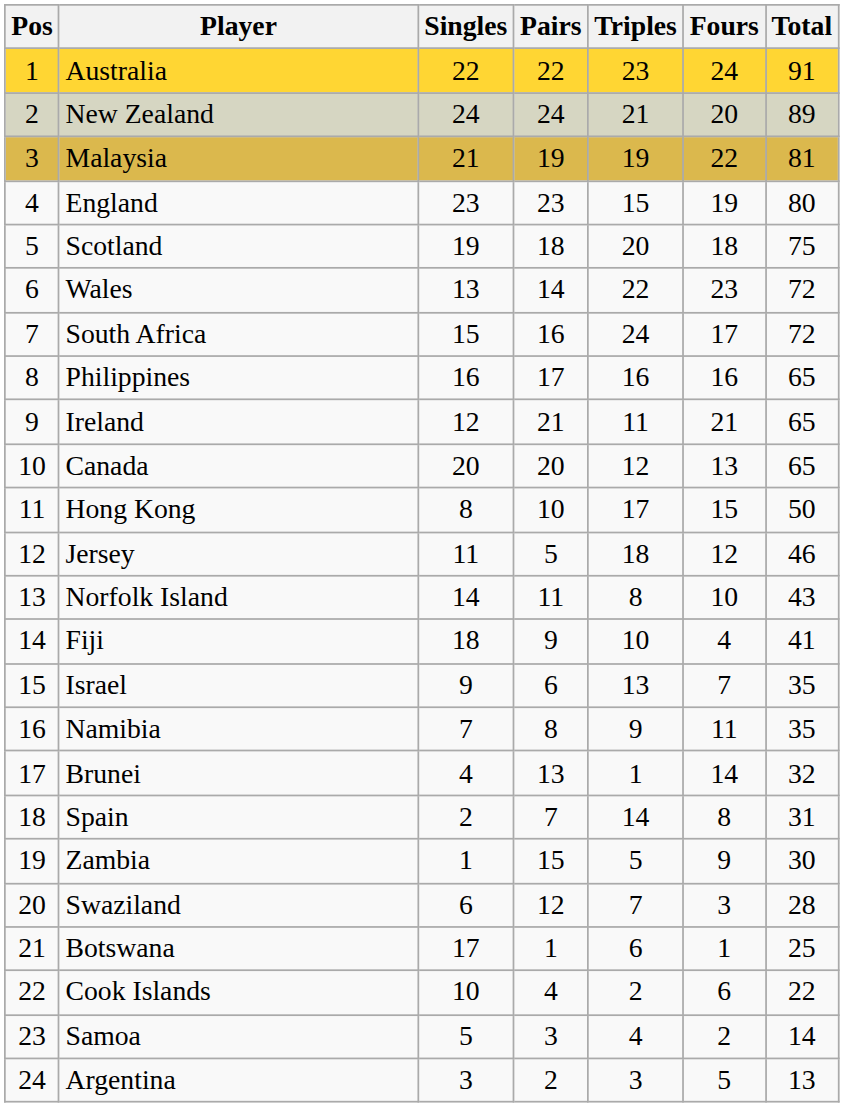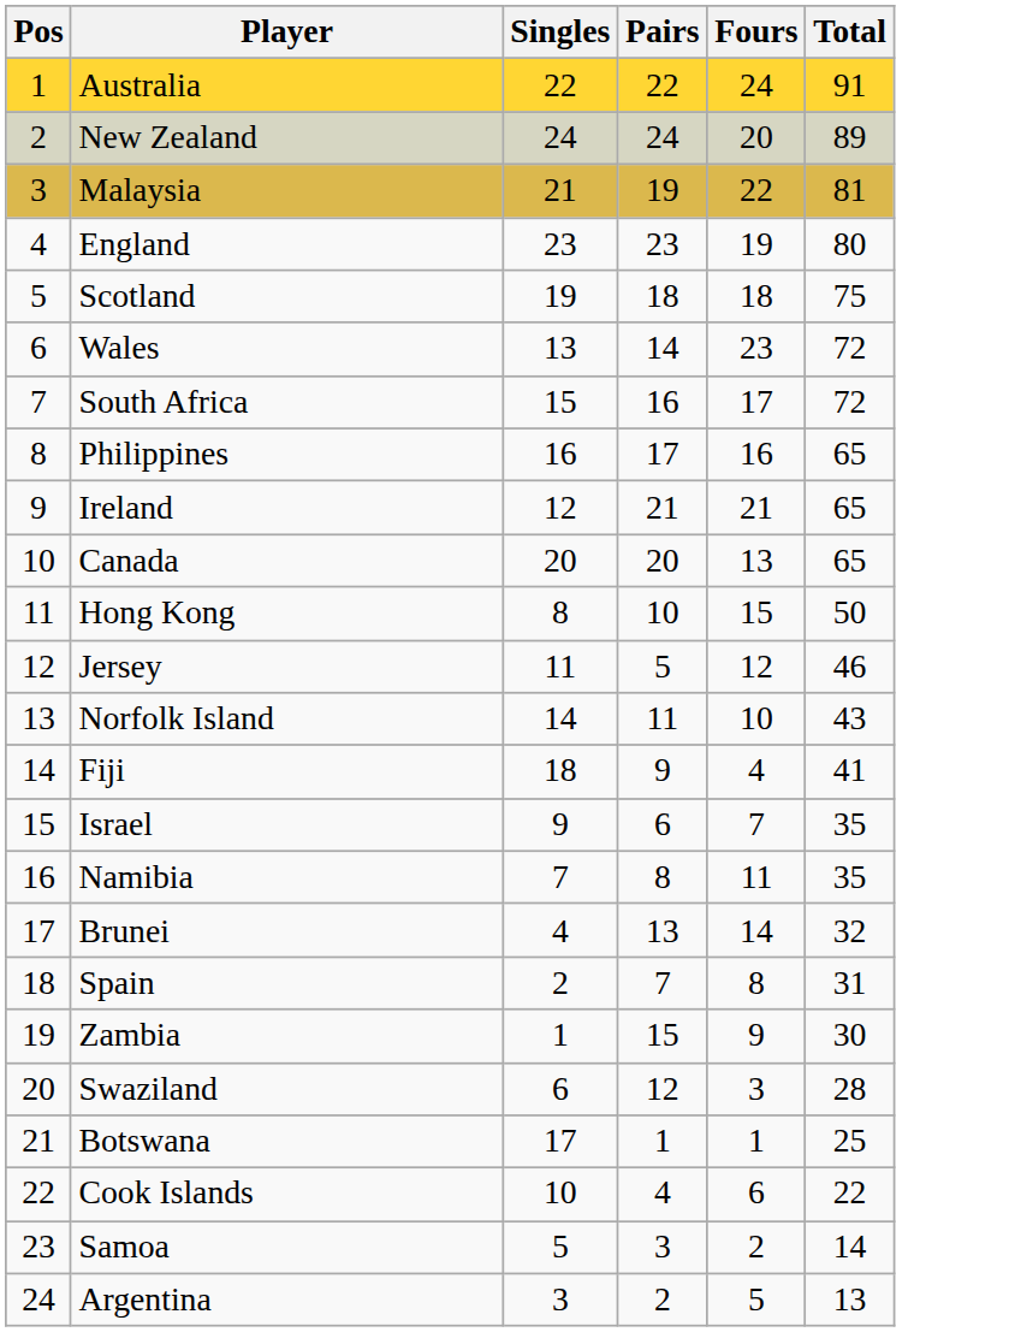 <table class="wikitable" style="font-size: 100%">
 <tr>
 <th width=20>Pos</th>
 <th width=200>Player</th>
 <th width=20>Singles</th>
 <th width=20>Pairs</th>
-<th width=20>Triples</th>
 <th width=20>Fours</th>
 <th width=20>Total</th>
 </tr>
 <tr align=center style="background: #FFD633;">
 <td>1</td>
 <td align="left"> Australia</td>
 <td>22</td>
 <td>22</td>
-<td>23</td>
 <td>24</td>
 <td>91</td>
 </tr>
 <tr align=center style="background: #D6D6C2;">
 <td>2</td>
 <td align="left"> New Zealand</td>
 <td>24</td>
 <td>24</td>
-<td>21</td>
 <td>20</td>
 <td>89</td>
 </tr>
 <tr align=center style="background: #DBB84D;">
 <td>3</td>
 <td align="left"> Malaysia</td>
 <td>21</td>
-<td>19</td>
 <td>19</td>
 <td>22</td>
 <td>81</td>
 </tr>
 <tr align=center>
 <td>4</td>
 <td align="left"> England</td>
 <td>23</td>
 <td>23</td>
-<td>15</td>
 <td>19</td>
 <td>80</td>
 </tr>
 <tr align=center>
 <td>5</td>
 <td align="left"> Scotland</td>
 <td>19</td>
 <td>18</td>
-<td>20</td>
 <td>18</td>
 <td>75</td>
 </tr>
 <tr align=center>
 <td>6</td>
 <td align="left"> Wales</td>
 <td>13</td>
 <td>14</td>
-<td>22</td>
 <td>23</td>
 <td>72</td>
 </tr>
 <tr align=center>
 <td>7</td>
 <td align="left"> South Africa</td>
 <td>15</td>
 <td>16</td>
-<td>24</td>
 <td>17</td>
 <td>72</td>
 </tr>
 <tr align=center>
 <td>8</td>
 <td align="left"> Philippines</td>
 <td>16</td>
 <td>17</td>
 <td>16</td>
-<td>16</td>
 <td>65</td>
 </tr>
 <tr align=center>
 <td>9</td>
 <td align="left"> Ireland</td>
 <td>12</td>
 <td>21</td>
-<td>11</td>
 <td>21</td>
 <td>65</td>
 </tr>
 <tr align=center>
 <td>10</td>
 <td align="left"> Canada</td>
 <td>20</td>
 <td>20</td>
-<td>12</td>
 <td>13</td>
 <td>65</td>
 </tr>
 <tr align=center>
 <td>11</td>
 <td align="left"> Hong Kong</td>
 <td>8</td>
 <td>10</td>
-<td>17</td>
 <td>15</td>
 <td>50</td>
 </tr>
 <tr align=center>
 <td>12</td>
 <td align="left"> Jersey</td>
 <td>11</td>
 <td>5</td>
-<td>18</td>
 <td>12</td>
 <td>46</td>
 </tr>
 <tr align=center>
 <td>13</td>
 <td align="left"> Norfolk Island</td>
 <td>14</td>
 <td>11</td>
-<td>8</td>
 <td>10</td>
 <td>43</td>
 </tr>
 <tr align=center>
 <td>14</td>
 <td align="left"> Fiji</td>
 <td>18</td>
 <td>9</td>
-<td>10</td>
 <td>4</td>
 <td>41</td>
 </tr>
 <tr align=center>
 <td>15</td>
 <td align="left"> Israel</td>
 <td>9</td>
 <td>6</td>
-<td>13</td>
 <td>7</td>
 <td>35</td>
 </tr>
 <tr align=center>
 <td>16</td>
 <td align="left"> Namibia</td>
 <td>7</td>
 <td>8</td>
-<td>9</td>
 <td>11</td>
 <td>35</td>
 </tr>
 <tr align=center>
 <td>17</td>
 <td align="left"> Brunei</td>
 <td>4</td>
 <td>13</td>
-<td>1</td>
 <td>14</td>
 <td>32</td>
 </tr>
 <tr align=center>
 <td>18</td>
 <td align="left"> Spain</td>
 <td>2</td>
 <td>7</td>
-<td>14</td>
 <td>8</td>
 <td>31</td>
 </tr>
 <tr align=center>
 <td>19</td>
 <td align="left"> Zambia</td>
 <td>1</td>
 <td>15</td>
-<td>5</td>
 <td>9</td>
 <td>30</td>
 </tr>
 <tr align=center>
 <td>20</td>
 <td align="left"> Swaziland</td>
 <td>6</td>
 <td>12</td>
-<td>7</td>
 <td>3</td>
 <td>28</td>
 </tr>
 <tr align=center>
 <td>21</td>
 <td align="left"> Botswana</td>
 <td>17</td>
 <td>1</td>
-<td>6</td>
 <td>1</td>
 <td>25</td>
 </tr>
 <tr align=center>
 <td>22</td>
 <td align="left"> Cook Islands</td>
 <td>10</td>
 <td>4</td>
-<td>2</td>
 <td>6</td>
 <td>22</td>
 </tr>
 <tr align=center>
 <td>23</td>
 <td align="left"> Samoa</td>
 <td>5</td>
 <td>3</td>
-<td>4</td>
 <td>2</td>
 <td>14</td>
 </tr>
 <tr align=center>
 <td>24</td>
 <td align="left"> Argentina</td>
 <td>3</td>
 <td>2</td>
-<td>3</td>
 <td>5</td>
 <td>13</td>
 </tr>
 </table>
